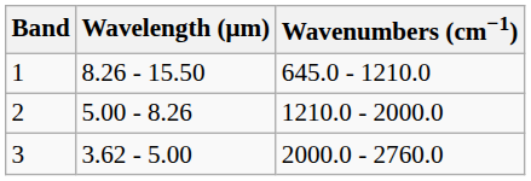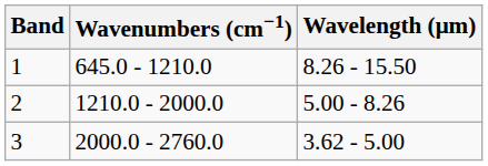 <table class="wikitable">
 <tr>
 <th>Band</th>
+<th>Wavenumbers (cm<sup>−1</sup>)</th>
 <th>Wavelength (μm)</th>
-<th>Wavenumbers (cm<sup>−1</sup>)</th>
 </tr>
 <tr>
 <td>1</td>
+<td>645.0 - 1210.0</td>
 <td>8.26 - 15.50</td>
-<td>645.0 - 1210.0</td>
 </tr>
 <tr>
 <td>2</td>
+<td>1210.0 - 2000.0</td>
 <td>5.00 - 8.26</td>
-<td>1210.0 - 2000.0</td>
 </tr>
 <tr>
 <td>3</td>
+<td>2000.0 - 2760.0</td>
 <td>3.62 - 5.00</td>
-<td>2000.0 - 2760.0</td>
 </tr>
 </table>
